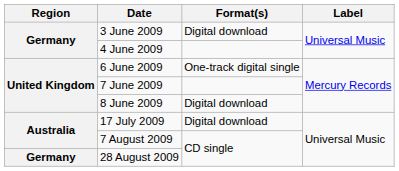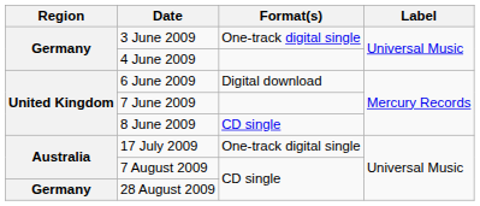 <table class="wikitable plainrowheaders">
 <tr>
 <th scope="col">Region</th>
 <th scope="col">Date</th>
 <th scope="col">Format(s)</th>
 <th scope="col">Label</th>
 </tr>
 <tr>
 <th scope="row" rowspan="2">Germany</th>
 <td>3 June 2009</td>
-<td>Digital download</td>
+<td>One-track <a href='#'>digital single</a></td>
 <td rowspan="2"><a href='#'>Universal Music</a></td>
 </tr>
 <tr>
 <td>4 June 2009</td>
 <td></td>
 </tr>
 <tr>
 <th scope="row" rowspan="3">United Kingdom</th>
 <td>6 June 2009</td>
-<td>One-track digital single</td>
+<td>Digital download</td>
 <td rowspan="3"><a href='#'>Mercury Records</a></td>
 </tr>
 <tr>
 <td>7 June 2009</td>
 <td></td>
 </tr>
 <tr>
 <td>8 June 2009</td>
-<td>Digital download</td>
+<td><a href='#'>CD single</a></td>
 </tr>
 <tr>
 <th scope="row" rowspan="2">Australia</th>
 <td>17 July 2009</td>
-<td>Digital download</td>
+<td>One-track digital single</td>
 <td rowspan="3">Universal Music</td>
 </tr>
 <tr>
 <td>7 August 2009</td>
 <td rowspan="2">CD single</td>
 </tr>
 <tr>
 <th scope="row">Germany</th>
 <td>28 August 2009</td>
 </tr>
 </table>
